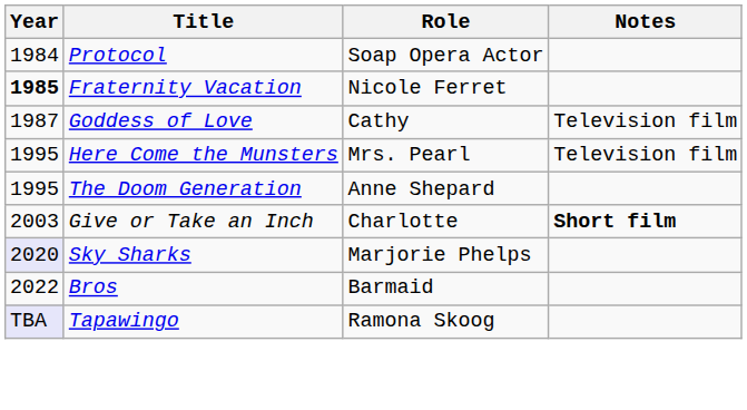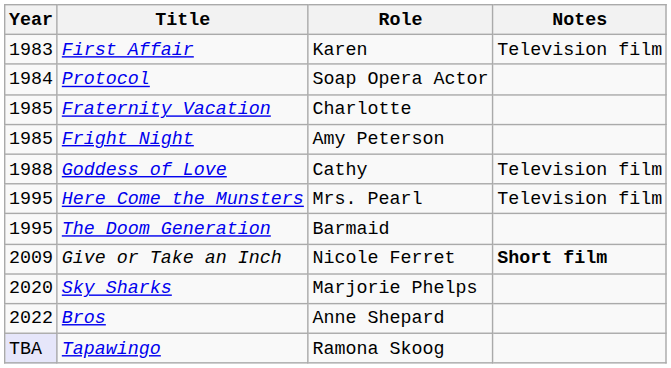 <table class="wikitable sortable">
 <tr>
 <th>Year</th>
 <th>Title</th>
 <th>Role</th>
 <th>Notes</th>
 </tr>
 <tr>
+<td>1983</td>
+<td><em><a href='#'>First Affair</a></em></td>
+<td>Karen</td>
+<td>Television film</td>
+</tr>
+<tr>
 <td>1984</td>
 <td><em><a href='#'>Protocol</a></em></td>
 <td>Soap Opera Actor</td>
 <td></td>
 </tr>
 <tr>
-<td><strong>1985</strong></td>
+<td>1985</td>
 <td><em><a href='#'>Fraternity Vacation</a></em></td>
-<td>Nicole Ferret</td>
+<td>Charlotte</td>
 <td></td>
 </tr>
 <tr>
-<td>1987</td>
+<td>1985</td>
+<td><em><a href='#'>Fright Night</a></em></td>
+<td>Amy Peterson</td>
+<td></td>
+</tr>
+<tr>
+<td>1988</td>
 <td><em><a href='#'>Goddess of Love</a></em></td>
 <td>Cathy</td>
 <td>Television film</td>
 </tr>
 <tr>
 <td>1995</td>
 <td><em><a href='#'>Here Come the Munsters</a></em></td>
 <td>Mrs. Pearl</td>
 <td>Television film</td>
 </tr>
 <tr>
 <td>1995</td>
 <td><em><a href='#'>The Doom Generation</a></em></td>
-<td>Anne Shepard</td>
+<td>Barmaid</td>
 <td></td>
 </tr>
 <tr>
-<td>2003</td>
+<td>2009</td>
 <td><em>Give or Take an Inch</em></td>
-<td>Charlotte</td>
+<td>Nicole Ferret</td>
 <td><strong>Short film</strong></td>
 </tr>
 <tr>
-<td style="background: lavender;">2020</td>
+<td>2020</td>
 <td><em><a href='#'>Sky Sharks</a></em></td>
 <td>Marjorie Phelps</td>
 <td></td>
 </tr>
 <tr>
 <td>2022</td>
 <td><em><a href='#'>Bros</a></em></td>
-<td>Barmaid</td>
+<td>Anne Shepard</td>
 <td></td>
 </tr>
 <tr>
 <td style="background: lavender;">TBA</td>
 <td><em><a href='#'>Tapawingo</a></em></td>
 <td>Ramona Skoog</td>
 <td></td>
 </tr>
 </table>
